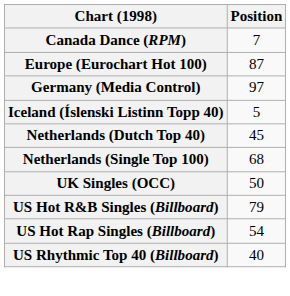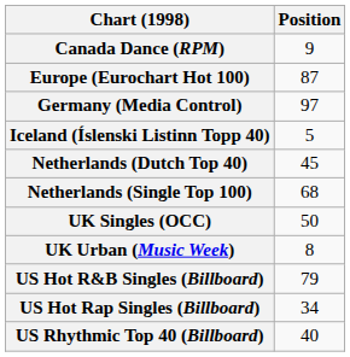 <table class="wikitable sortable plainrowheaders" style="text-align:center">
 <tr>
 <th>Chart (1998)</th>
 <th>Position</th>
 </tr>
 <tr>
 <th scope="row">Canada Dance (<em>RPM</em>)</th>
-<td>7</td>
+<td>9</td>
 </tr>
 <tr>
 <th scope="row">Europe (Eurochart Hot 100)</th>
 <td>87</td>
 </tr>
 <tr>
 <th scope="row">Germany (Media Control)</th>
 <td>97</td>
 </tr>
 <tr>
 <th scope="row">Iceland (Íslenski Listinn Topp 40)</th>
 <td>5</td>
 </tr>
 <tr>
 <th scope="row">Netherlands (Dutch Top 40)</th>
 <td>45</td>
 </tr>
 <tr>
 <th scope="row">Netherlands (Single Top 100)</th>
 <td>68</td>
 </tr>
 <tr>
 <th scope="row">UK Singles (OCC)</th>
 <td>50</td>
 </tr>
 <tr>
+<th scope="row">UK Urban (<em><a href='#'>Music Week</a></em>)</th>
+<td>8</td>
+</tr>
+<tr>
 <th scope="row">US Hot R&B Singles (<em>Billboard</em>)</th>
 <td>79</td>
 </tr>
 <tr>
 <th scope="row">US Hot Rap Singles (<em>Billboard</em>)</th>
-<td>54</td>
+<td>34</td>
 </tr>
 <tr>
 <th scope="row">US Rhythmic Top 40 (<em>Billboard</em>)</th>
 <td>40</td>
 </tr>
 </table>
